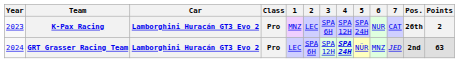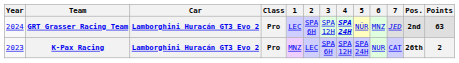 <table class="wikitable" border="1" style="text-align:center; font-size:85%;">
 <tr>
 <th>Year</th>
 <th>Team</th>
 <th>Car</th>
 <th>Class</th>
 <th>1</th>
 <th>2</th>
 <th>3</th>
 <th>4</th>
 <th>5</th>
 <th>6</th>
 <th>7</th>
 <th>Pos.</th>
 <th>Points</th>
 </tr>
 <tr>
+<td><a href='#'>2024</a></td>
+<th nowrap><a href='#'>GRT Grasser Racing Team</a></th>
+<th nowrap><a href='#'>Lamborghini Huracán GT3 Evo 2</a></th>
+<th>Pro</th>
+<td style="background:#CFCFFF;"><a href='#'>LEC</a><br></td>
+<td style="background:#CFCFFF;"><a href='#'>SPA<br>6H</a><br></td>
+<td style="background:#DFFFDF;"><a href='#'>SPA<br>12H</a><br></td>
+<td style="background:#DFFFDF;"><strong><em><a href='#'>SPA<br>24H</a></em></strong><br></td>
+<td style="background:#FFFFBF;"><a href='#'>NÜR</a><br></td>
+<td style="background:#DFFFDF;"><a href='#'>MNZ</a><br></td>
+<td style="background:#DFDFDF;"><em><a href='#'>JED</a></em><br></td>
+<th style="background:#DFDFDF;">2nd</th>
+<th style="background:#DFDFDF;">63</th>
+</tr>
+<tr>
 <td><a href='#'>2023</a></td>
 <th nowrap><a href='#'>K-Pax Racing</a></th>
 <th nowrap><a href='#'>Lamborghini Huracán GT3 Evo 2</a></th>
 <th>Pro</th>
 <td style="background:#EFCFFF;"><a href='#'>MNZ</a><br></td>
 <td style="background:#cfcfff;"><a href='#'>LEC</a><br></td>
 <td style="background:#cfcfff;"><a href='#'>SPA<br>6H</a><br></td>
 <td style="background:#cfcfff;"><a href='#'>SPA<br>12H</a><br></td>
 <td style="background:#cfcfff;"><a href='#'>SPA<br>24H</a><br></td>
 <td style="background:#dfffdf;"><a href='#'>NUR</a><br></td>
 <td style="background:#cfcfff;"><a href='#'>CAT</a><br></td>
 <th>26th</th>
 <th>2</th>
 </tr>
-<tr>
-<td><a href='#'>2024</a></td>
-<th nowrap><a href='#'>GRT Grasser Racing Team</a></th>
-<th nowrap><a href='#'>Lamborghini Huracán GT3 Evo 2</a></th>
-<th>Pro</th>
-<td style="background:#CFCFFF;"><a href='#'>LEC</a><br></td>
-<td style="background:#CFCFFF;"><a href='#'>SPA<br>6H</a><br></td>
-<td style="background:#DFFFDF;"><a href='#'>SPA<br>12H</a><br></td>
-<td style="background:#DFFFDF;"><strong><em><a href='#'>SPA<br>24H</a></em></strong><br></td>
-<td style="background:#FFFFBF;"><a href='#'>NÜR</a><br></td>
-<td style="background:#DFFFDF;"><a href='#'>MNZ</a><br></td>
-<td style="background:#DFDFDF;"><em><a href='#'>JED</a></em><br></td>
-<th style="background:#DFDFDF;">2nd</th>
-<th style="background:#DFDFDF;">63</th>
-</tr>
 </table>
